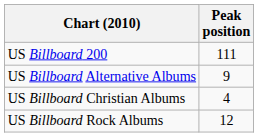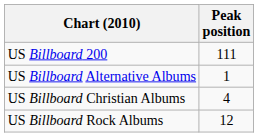 <table class="wikitable">
 <tr>
 <th align="left">Chart (2010)</th>
 <th style="text-align:center;">Peak<br>position</th>
 </tr>
 <tr>
 <td>US <a href='#'><em>Billboard</em> 200</a></td>
 <td style="text-align:center;">111</td>
 </tr>
 <tr>
 <td>US <em><a href='#'>Billboard</a></em> <a href='#'>Alternative Albums</a></td>
-<td style="text-align:center;">9</td>
+<td style="text-align:center;">1</td>
 </tr>
 <tr>
 <td>US <em>Billboard</em> Christian Albums</td>
 <td style="text-align:center;">4</td>
 </tr>
 <tr>
 <td>US <em>Billboard</em> Rock Albums</td>
 <td style="text-align:center;">12</td>
 </tr>
 </table>
